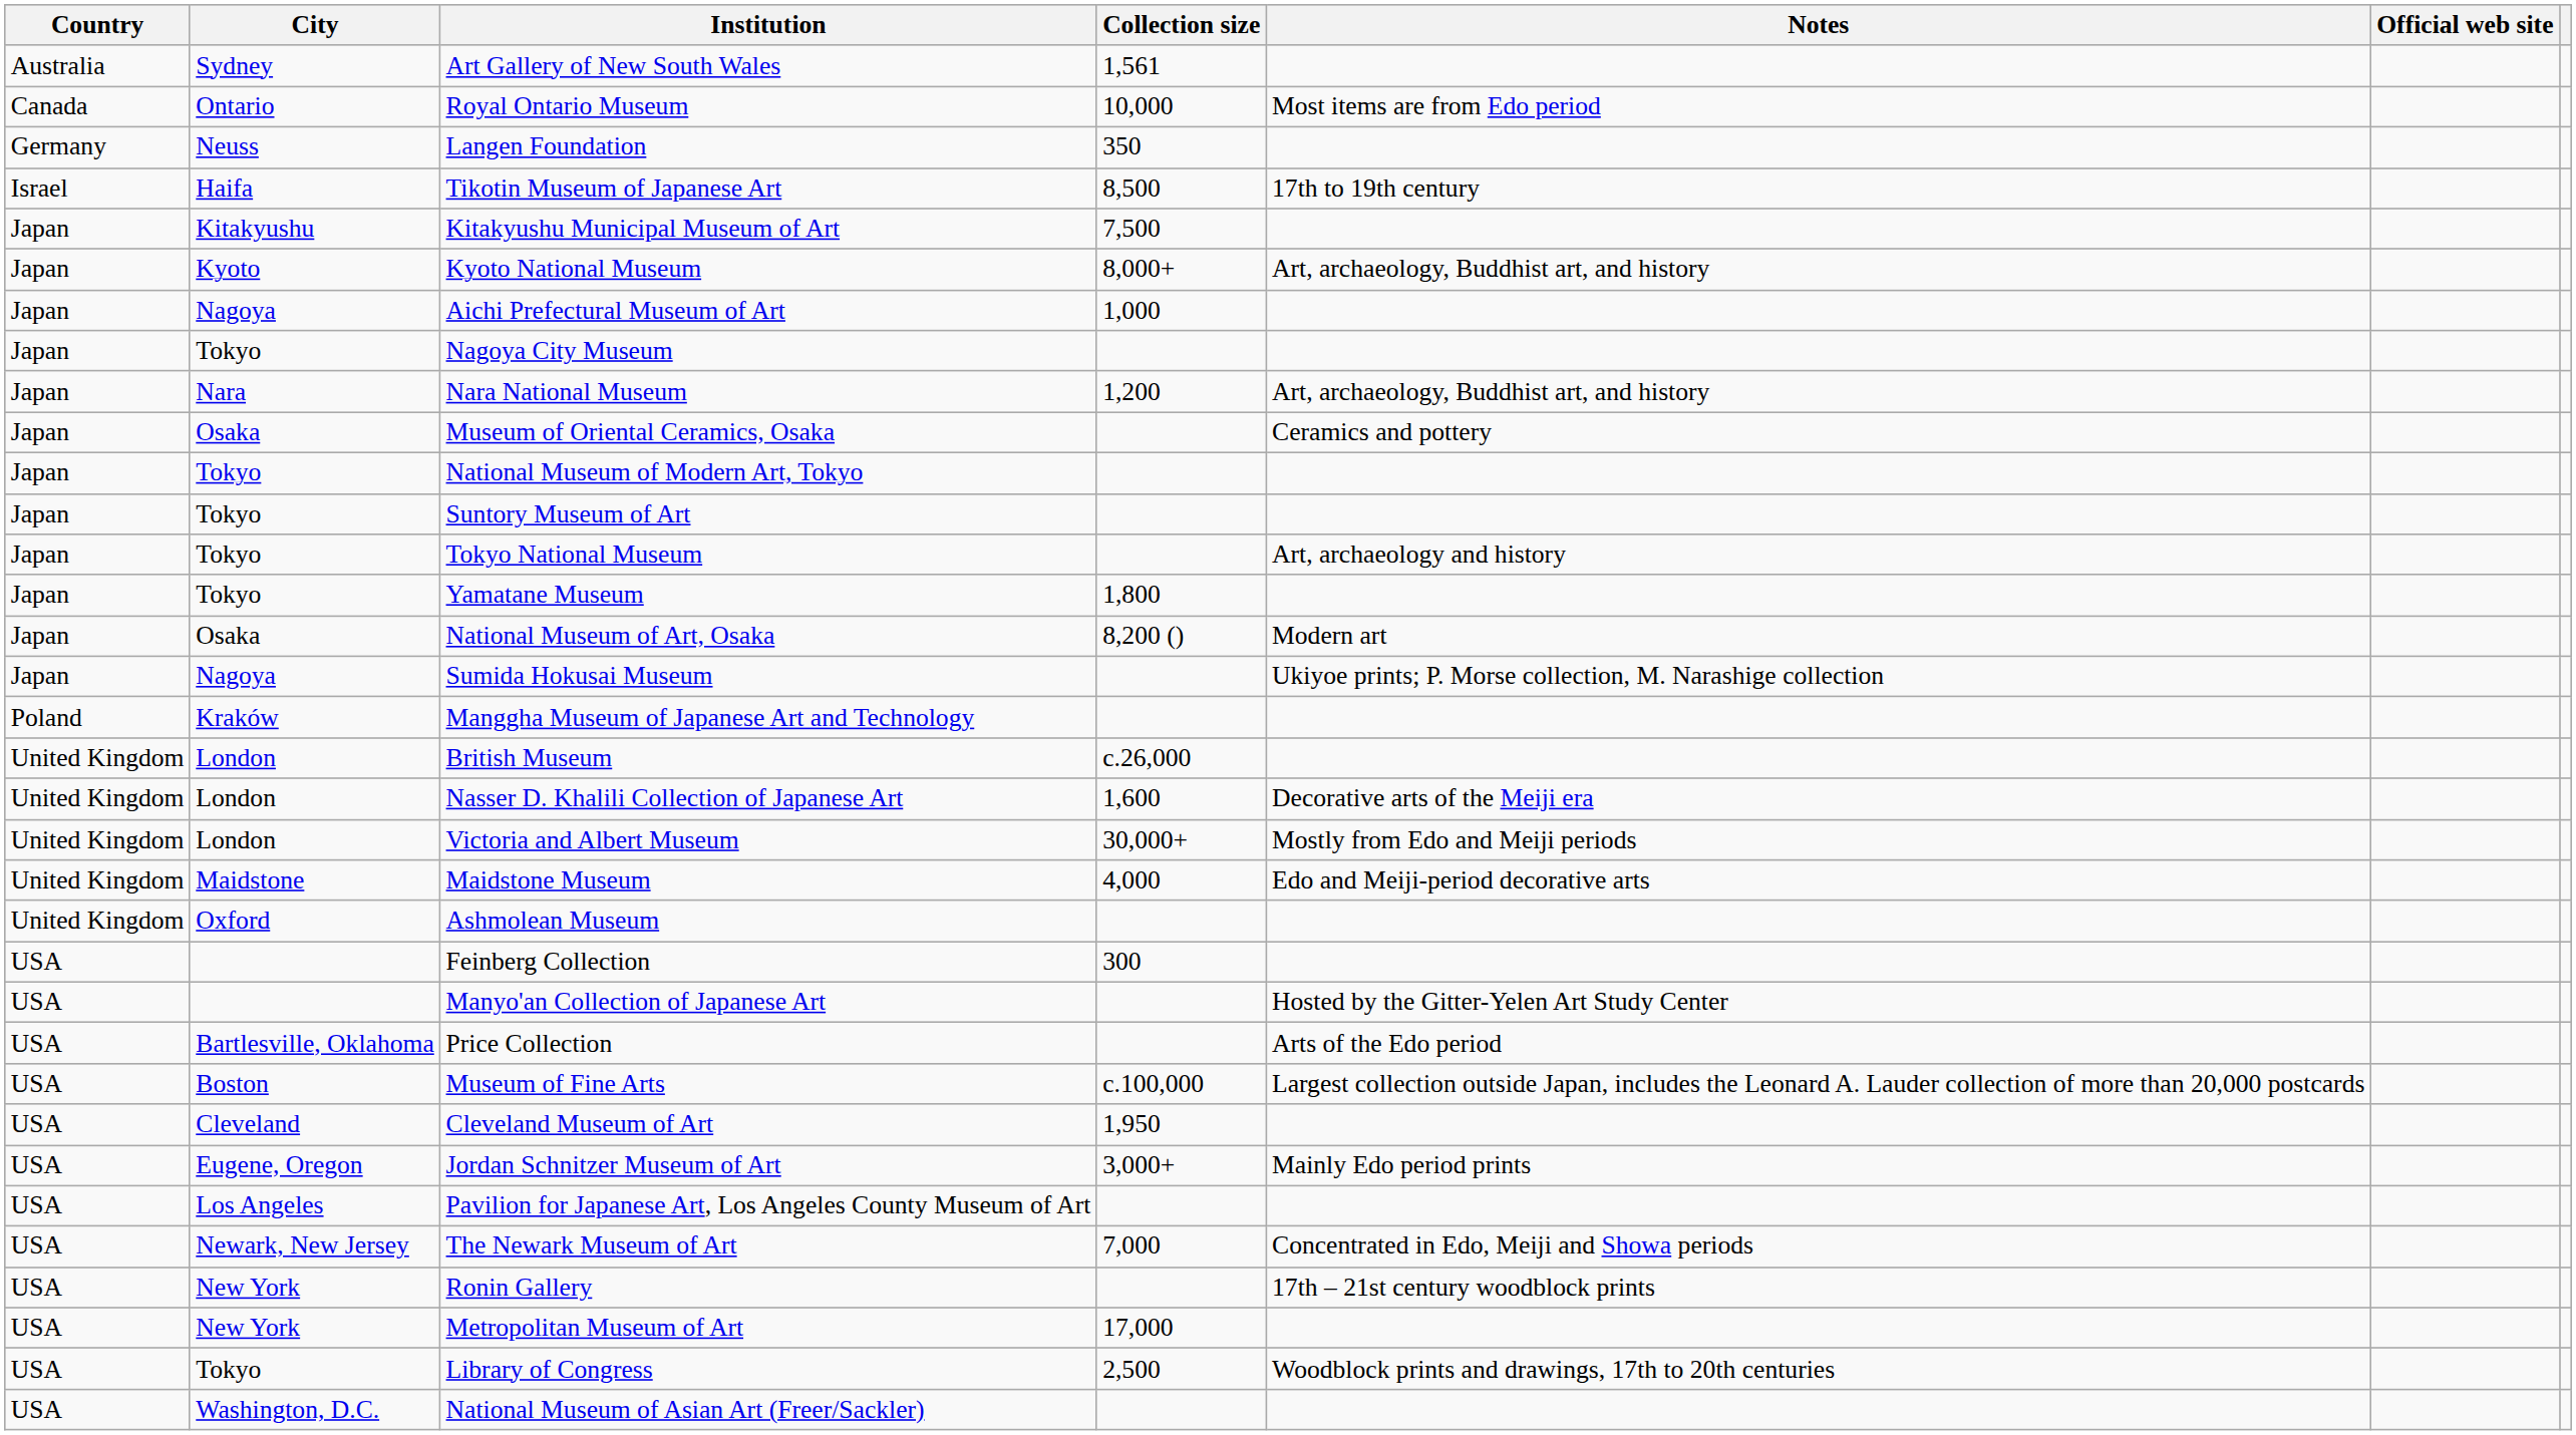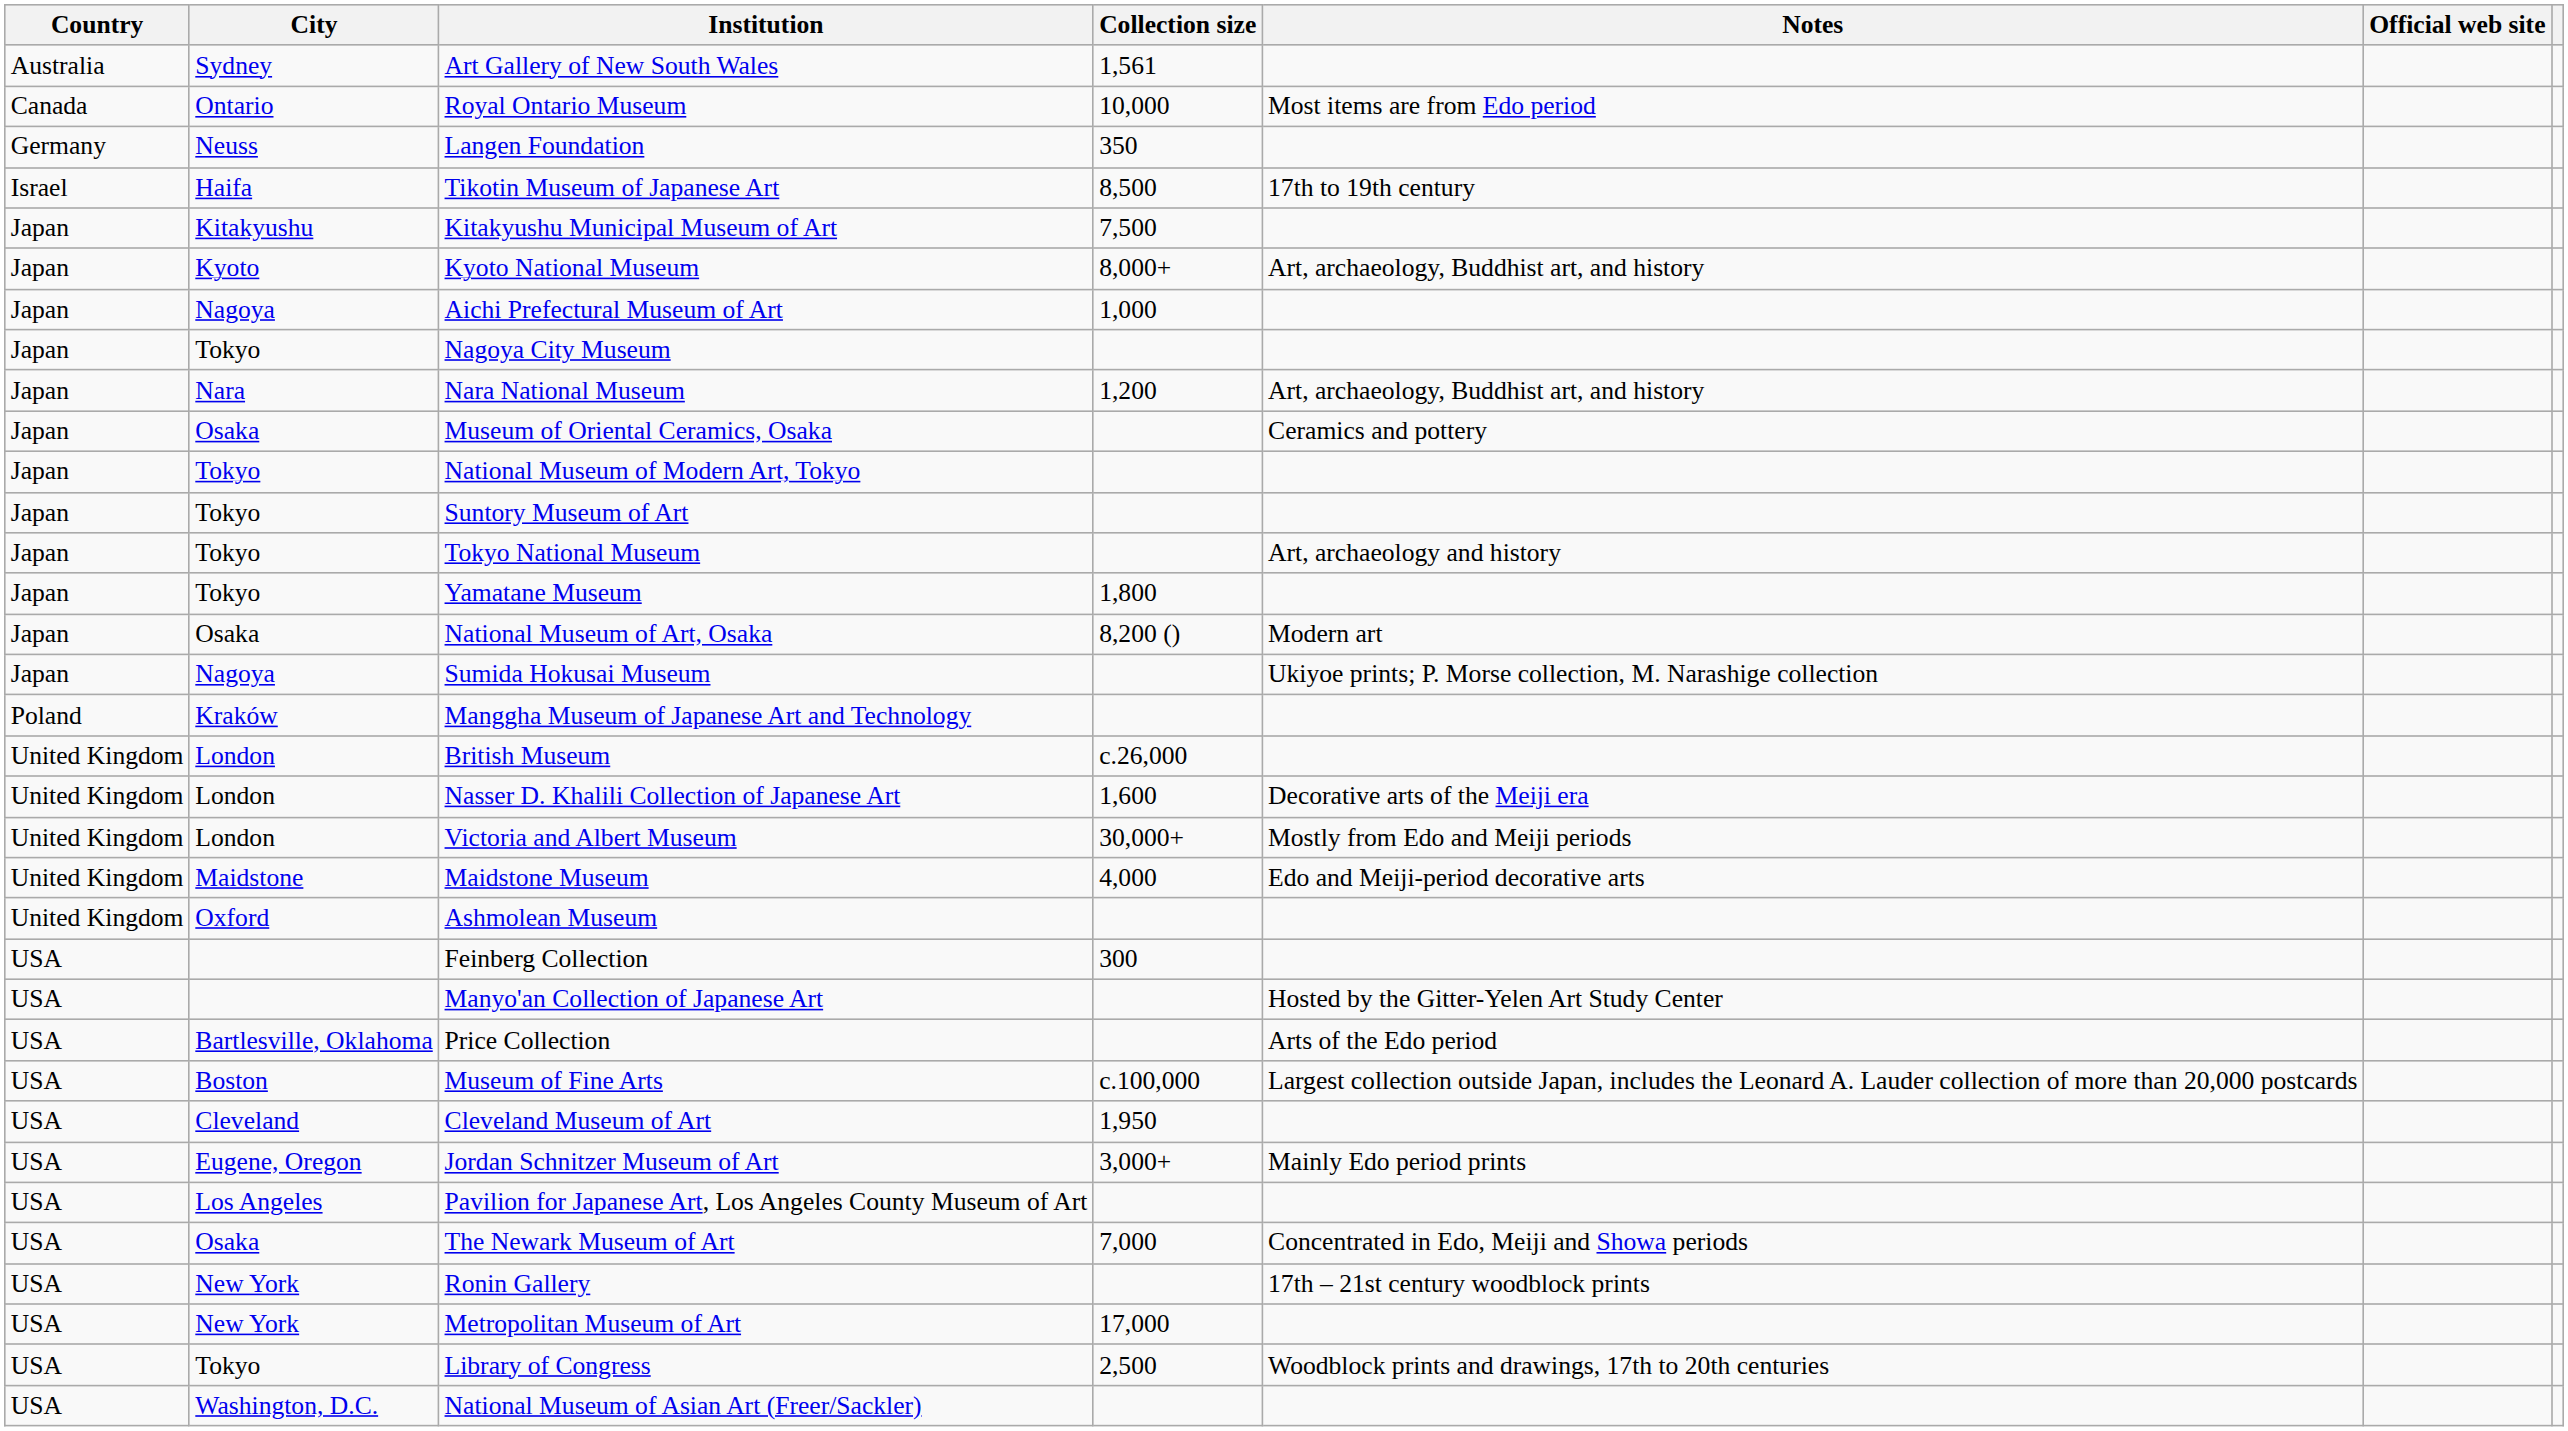 <table class="wikitable sortable">
 <tr>
 <th>Country</th>
 <th>City</th>
 <th>Institution</th>
 <th>Collection size</th>
 <th>Notes</th>
 <th>Official web site</th>
 <th></th>
 </tr>
 <tr>
 <td> Australia</td>
 <td><a href='#'>Sydney</a></td>
 <td><a href='#'>Art Gallery of New South Wales</a></td>
 <td>1,561</td>
 <td></td>
 <td></td>
 <td></td>
 </tr>
 <tr>
 <td> Canada</td>
 <td><a href='#'>Ontario</a></td>
 <td><a href='#'>Royal Ontario Museum</a></td>
 <td>10,000</td>
 <td>Most items are from <a href='#'>Edo period</a></td>
 <td></td>
 <td></td>
 </tr>
 <tr>
 <td> Germany</td>
 <td><a href='#'>Neuss</a></td>
 <td><a href='#'>Langen Foundation</a></td>
 <td>350</td>
 <td></td>
 <td></td>
 <td></td>
 </tr>
 <tr>
 <td> Israel</td>
 <td><a href='#'>Haifa</a></td>
 <td><a href='#'>Tikotin Museum of Japanese Art</a></td>
 <td>8,500</td>
 <td>17th to 19th century</td>
 <td></td>
 <td></td>
 </tr>
 <tr>
 <td> Japan</td>
 <td><a href='#'>Kitakyushu</a></td>
 <td><a href='#'>Kitakyushu Municipal Museum of Art</a></td>
 <td>7,500</td>
 <td></td>
 <td></td>
 <td></td>
 </tr>
 <tr>
 <td> Japan</td>
 <td><a href='#'>Kyoto</a></td>
 <td><a href='#'>Kyoto National Museum</a></td>
 <td>8,000+</td>
 <td>Art, archaeology, Buddhist art, and history</td>
 <td></td>
 <td></td>
 </tr>
 <tr>
 <td> Japan</td>
 <td><a href='#'>Nagoya</a></td>
 <td><a href='#'>Aichi Prefectural Museum of Art</a></td>
 <td>1,000</td>
 <td></td>
 <td></td>
 <td></td>
 </tr>
 <tr>
 <td> Japan</td>
 <td>Tokyo</td>
 <td><a href='#'>Nagoya City Museum</a></td>
 <td></td>
 <td></td>
 <td></td>
 <td></td>
 </tr>
 <tr>
 <td> Japan</td>
 <td><a href='#'>Nara</a></td>
 <td><a href='#'>Nara National Museum</a></td>
 <td>1,200</td>
 <td>Art, archaeology, Buddhist art, and history</td>
 <td></td>
 <td></td>
 </tr>
 <tr>
 <td> Japan</td>
 <td><a href='#'>Osaka</a></td>
 <td><a href='#'>Museum of Oriental Ceramics, Osaka</a></td>
 <td></td>
 <td>Ceramics and pottery</td>
 <td></td>
 <td></td>
 </tr>
 <tr>
 <td> Japan</td>
 <td><a href='#'>Tokyo</a></td>
 <td><a href='#'>National Museum of Modern Art, Tokyo</a></td>
 <td></td>
 <td></td>
 <td></td>
 <td></td>
 </tr>
 <tr>
 <td> Japan</td>
 <td>Tokyo</td>
 <td><a href='#'>Suntory Museum of Art</a></td>
 <td></td>
 <td></td>
 <td></td>
 <td></td>
 </tr>
 <tr>
 <td> Japan</td>
 <td>Tokyo</td>
 <td><a href='#'>Tokyo National Museum</a></td>
 <td></td>
 <td>Art, archaeology and history</td>
 <td></td>
 <td></td>
 </tr>
 <tr>
 <td> Japan</td>
 <td>Tokyo</td>
 <td><a href='#'>Yamatane Museum</a></td>
 <td>1,800</td>
 <td></td>
 <td></td>
 <td></td>
 </tr>
 <tr>
 <td> Japan</td>
 <td>Osaka</td>
 <td><a href='#'>National Museum of Art, Osaka</a></td>
 <td>8,200 ()</td>
 <td>Modern art</td>
 <td></td>
 <td></td>
 </tr>
 <tr>
 <td> Japan</td>
 <td><a href='#'>Nagoya</a></td>
 <td><a href='#'>Sumida Hokusai Museum</a></td>
 <td></td>
 <td>Ukiyoe prints; P. Morse collection, M. Narashige collection</td>
 <td></td>
 <td></td>
 </tr>
 <tr>
 <td> Poland</td>
 <td><a href='#'>Kraków</a></td>
 <td><a href='#'>Manggha Museum of Japanese Art and Technology</a></td>
 <td></td>
 <td></td>
 <td></td>
 <td></td>
 </tr>
 <tr>
 <td> United Kingdom</td>
 <td><a href='#'>London</a></td>
 <td><a href='#'>British Museum</a></td>
 <td>c.26,000</td>
 <td></td>
 <td></td>
 <td></td>
 </tr>
 <tr>
 <td> United Kingdom</td>
 <td>London</td>
 <td><a href='#'>Nasser D. Khalili Collection of Japanese Art</a></td>
 <td>1,600</td>
 <td>Decorative arts of the <a href='#'>Meiji era</a></td>
 <td></td>
 <td></td>
 </tr>
 <tr>
 <td> United Kingdom</td>
 <td>London</td>
 <td><a href='#'>Victoria and Albert Museum</a></td>
 <td>30,000+</td>
 <td>Mostly from Edo and Meiji periods</td>
 <td></td>
 <td></td>
 </tr>
 <tr>
 <td> United Kingdom</td>
 <td><a href='#'>Maidstone</a></td>
 <td><a href='#'>Maidstone Museum</a></td>
 <td>4,000</td>
 <td>Edo and Meiji-period decorative arts</td>
 <td></td>
 <td></td>
 </tr>
 <tr>
 <td> United Kingdom</td>
 <td><a href='#'>Oxford</a></td>
 <td><a href='#'>Ashmolean Museum</a></td>
 <td></td>
 <td></td>
 <td></td>
 <td></td>
 </tr>
 <tr>
 <td> USA</td>
 <td></td>
 <td>Feinberg Collection</td>
 <td>300</td>
 <td></td>
 <td></td>
 <td></td>
 </tr>
 <tr>
 <td> USA</td>
 <td></td>
 <td><a href='#'>Manyo'an Collection of Japanese Art</a></td>
 <td></td>
 <td>Hosted by the Gitter-Yelen Art Study Center</td>
 <td></td>
 <td></td>
 </tr>
 <tr>
 <td> USA</td>
 <td><a href='#'>Bartlesville, Oklahoma</a></td>
 <td>Price Collection</td>
 <td></td>
 <td>Arts of the Edo period</td>
 <td></td>
 <td></td>
 </tr>
 <tr>
 <td> USA</td>
 <td><a href='#'>Boston</a></td>
 <td><a href='#'>Museum of Fine Arts</a></td>
 <td>c.100,000</td>
 <td>Largest collection outside Japan, includes the Leonard A. Lauder collection of more than 20,000 postcards</td>
 <td></td>
 <td></td>
 </tr>
 <tr>
 <td> USA</td>
 <td><a href='#'>Cleveland</a></td>
 <td><a href='#'>Cleveland Museum of Art</a></td>
 <td>1,950</td>
 <td></td>
 <td></td>
 <td></td>
 </tr>
 <tr>
 <td> USA</td>
 <td><a href='#'>Eugene, Oregon</a></td>
 <td><a href='#'>Jordan Schnitzer Museum of Art</a></td>
 <td>3,000+</td>
 <td>Mainly Edo period prints</td>
 <td></td>
 <td></td>
 </tr>
 <tr>
 <td> USA</td>
 <td><a href='#'>Los Angeles</a></td>
 <td><a href='#'>Pavilion for Japanese Art</a>, Los Angeles County Museum of Art</td>
 <td></td>
 <td></td>
 <td></td>
 <td></td>
 </tr>
 <tr>
 <td> USA</td>
-<td><a href='#'>Newark, New Jersey</a></td>
+<td><a href='#'>Osaka</a></td>
 <td><a href='#'>The Newark Museum of Art</a></td>
 <td>7,000</td>
 <td>Concentrated in Edo, Meiji and <a href='#'>Showa</a> periods</td>
 <td></td>
 <td></td>
 </tr>
 <tr>
 <td> USA</td>
 <td><a href='#'>New York</a></td>
 <td><a href='#'>Ronin Gallery</a></td>
 <td></td>
 <td>17th – 21st century woodblock prints</td>
 <td></td>
 <td></td>
 </tr>
 <tr>
 <td> USA</td>
 <td><a href='#'>New York</a></td>
 <td><a href='#'>Metropolitan Museum of Art</a></td>
 <td>17,000</td>
 <td></td>
 <td></td>
 <td></td>
 </tr>
 <tr>
 <td> USA</td>
 <td>Tokyo</td>
 <td><a href='#'>Library of Congress</a></td>
 <td>2,500</td>
 <td>Woodblock prints and drawings, 17th to 20th centuries</td>
 <td></td>
 <td></td>
 </tr>
 <tr>
 <td> USA</td>
 <td><a href='#'>Washington, D.C.</a></td>
 <td><a href='#'>National Museum of Asian Art (Freer/Sackler)</a></td>
 <td></td>
 <td></td>
 <td></td>
 <td></td>
 </tr>
 </table>
